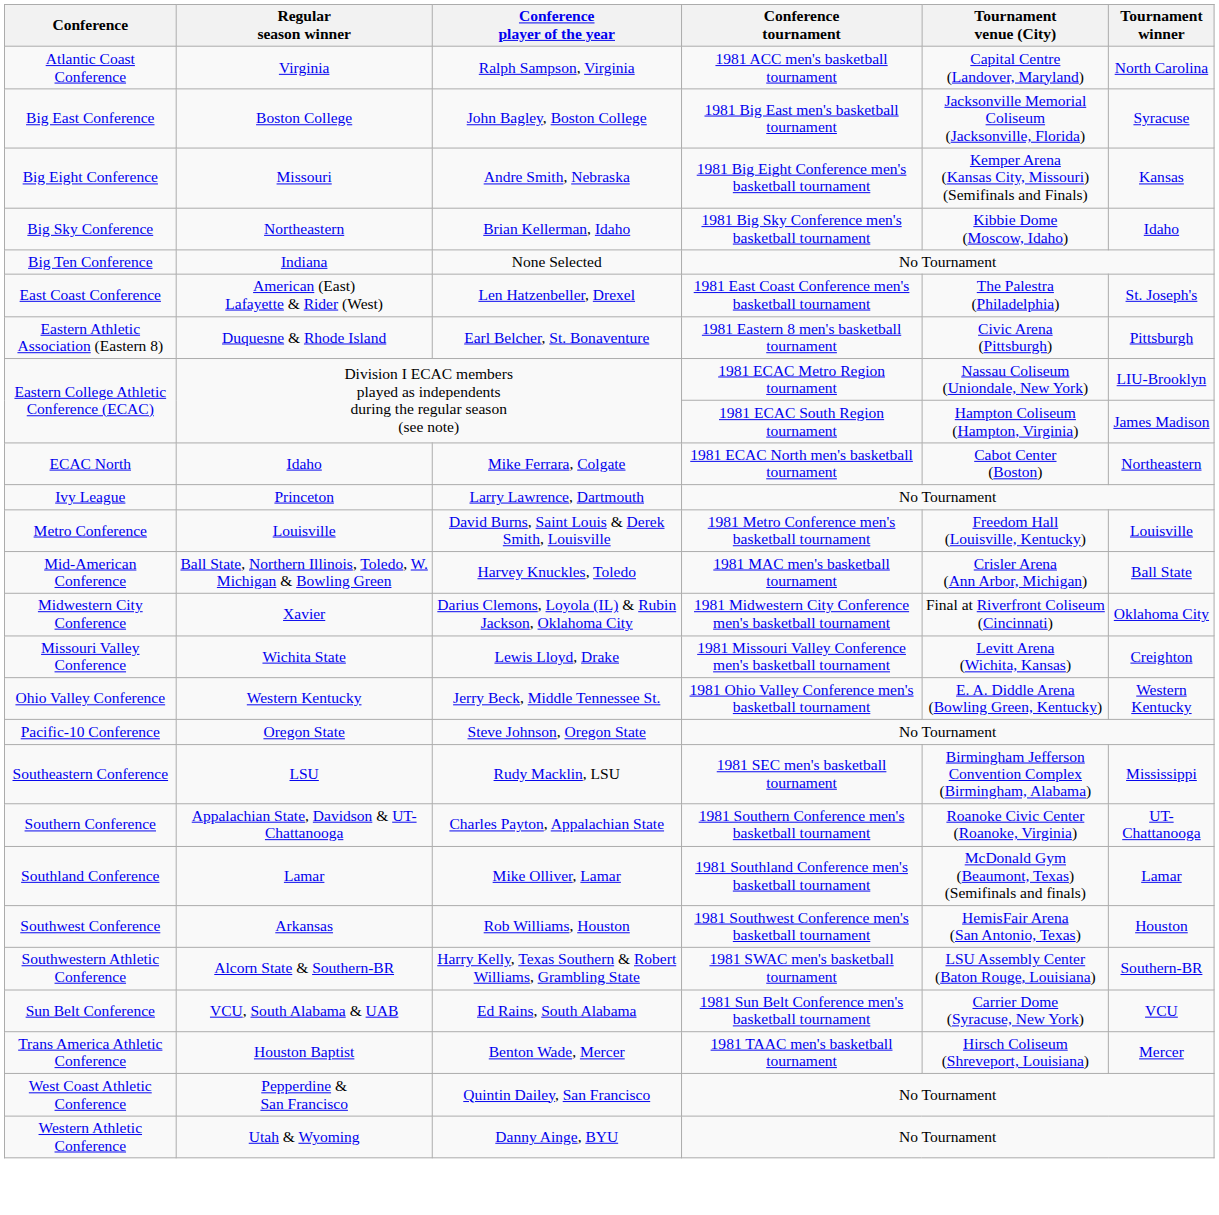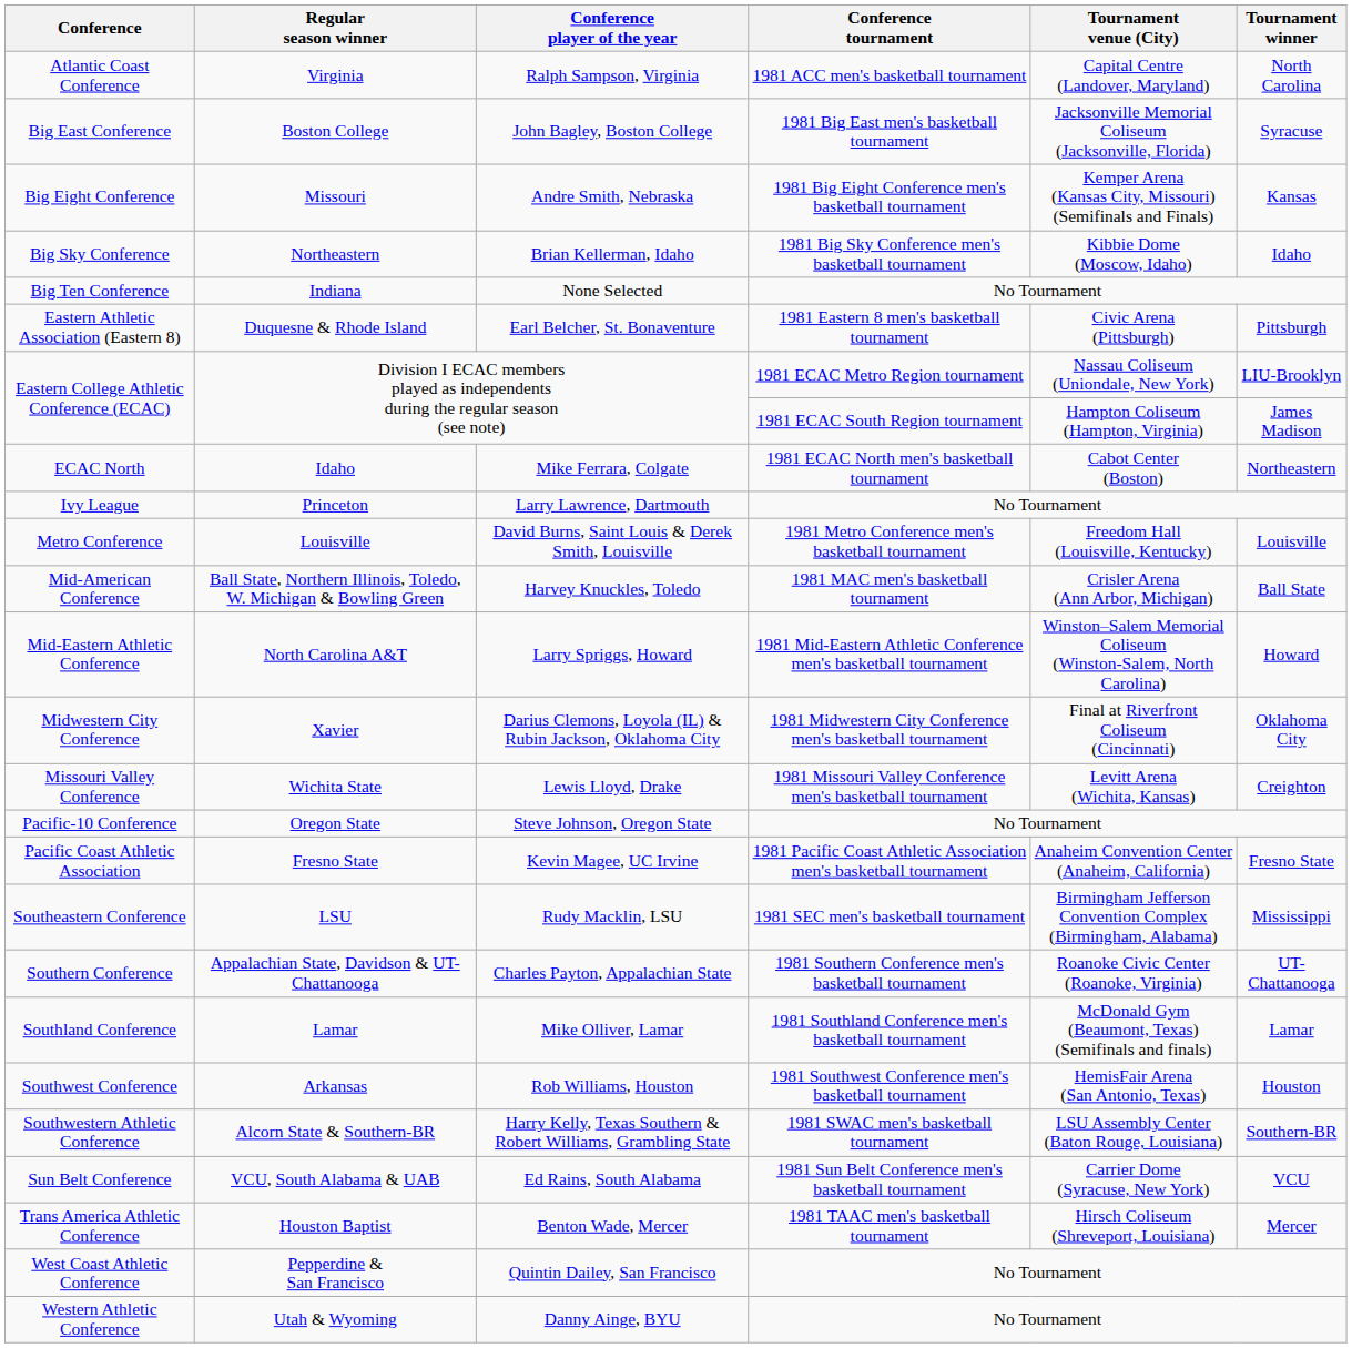 <table class="wikitable" style="text-align:center;">
 <tr>
 <th>Conference</th>
 <th>Regular <br> season winner</th>
 <th><a href='#'>Conference <br> player of the year</a></th>
 <th>Conference <br> tournament</th>
 <th>Tournament <br> venue (City)</th>
 <th>Tournament <br> winner</th>
 </tr>
 <tr>
 <td><a href='#'>Atlantic Coast Conference</a></td>
 <td><a href='#'>Virginia</a></td>
 <td><a href='#'>Ralph Sampson</a>, <a href='#'>Virginia</a></td>
 <td><a href='#'>1981 ACC men's basketball tournament</a></td>
 <td><a href='#'>Capital Centre</a><br>(<a href='#'>Landover, Maryland</a>)</td>
 <td><a href='#'>North Carolina</a></td>
 </tr>
 <tr>
 <td><a href='#'>Big East Conference</a></td>
 <td><a href='#'>Boston College</a></td>
 <td><a href='#'>John Bagley</a>, <a href='#'>Boston College</a></td>
 <td><a href='#'>1981 Big East men's basketball tournament</a></td>
 <td><a href='#'>Jacksonville Memorial Coliseum</a><br>(<a href='#'>Jacksonville, Florida</a>)</td>
 <td><a href='#'>Syracuse</a></td>
 </tr>
 <tr>
 <td><a href='#'>Big Eight Conference</a></td>
 <td><a href='#'>Missouri</a></td>
 <td><a href='#'>Andre Smith</a>, <a href='#'>Nebraska</a></td>
 <td><a href='#'>1981 Big Eight Conference men's basketball tournament</a></td>
 <td><a href='#'>Kemper Arena</a><br>(<a href='#'>Kansas City, Missouri</a>)<br>(Semifinals and Finals)</td>
 <td><a href='#'>Kansas</a></td>
 </tr>
 <tr>
 <td><a href='#'>Big Sky Conference</a></td>
 <td><a href='#'>Northeastern</a></td>
 <td><a href='#'>Brian Kellerman</a>, <a href='#'>Idaho</a></td>
 <td><a href='#'>1981 Big Sky Conference men's basketball tournament</a></td>
 <td><a href='#'>Kibbie Dome</a><br>(<a href='#'>Moscow, Idaho</a>)</td>
 <td><a href='#'>Idaho</a></td>
 </tr>
 <tr>
 <td><a href='#'>Big Ten Conference</a></td>
 <td><a href='#'>Indiana</a></td>
 <td>None Selected</td>
 <td colspan=3>No Tournament</td>
-</tr>
-<tr>
-<td><a href='#'>East Coast Conference</a></td>
-<td><a href='#'>American</a> (East)<br> <a href='#'>Lafayette</a> & <a href='#'>Rider</a> (West)</td>
-<td><a href='#'>Len Hatzenbeller</a>, <a href='#'>Drexel</a></td>
-<td><a href='#'>1981 East Coast Conference men's basketball tournament</a></td>
-<td><a href='#'>The Palestra</a><br>(<a href='#'>Philadelphia</a>)</td>
-<td><a href='#'>St. Joseph's</a></td>
 </tr>
 <tr>
 <td><a href='#'>Eastern Athletic Association</a> (Eastern 8)</td>
 <td><a href='#'>Duquesne</a> & <a href='#'>Rhode Island</a></td>
 <td><a href='#'>Earl Belcher</a>, <a href='#'>St. Bonaventure</a></td>
 <td><a href='#'>1981 Eastern 8 men's basketball tournament</a></td>
 <td><a href='#'>Civic Arena</a> <br>(<a href='#'>Pittsburgh</a>)</td>
 <td><a href='#'>Pittsburgh</a></td>
 </tr>
 <tr>
 <td rowspan=2><a href='#'>Eastern College Athletic<br>Conference (ECAC)</a></td>
 <td colspan=2 rowspan=2>Division I ECAC members<br>played as independents<br>during the regular season<br>(see note)</td>
 <td><a href='#'>1981 ECAC Metro Region tournament</a></td>
 <td><a href='#'>Nassau Coliseum</a><br>(<a href='#'>Uniondale, New York</a>)</td>
 <td><a href='#'>LIU-Brooklyn</a></td>
 </tr>
 <tr>
 <td><a href='#'>1981 ECAC South Region tournament</a></td>
 <td><a href='#'>Hampton Coliseum</a><br>(<a href='#'>Hampton, Virginia</a>)</td>
 <td><a href='#'>James Madison</a></td>
 </tr>
 <tr>
 <td><a href='#'>ECAC North</a></td>
 <td><a href='#'>Idaho</a></td>
 <td><a href='#'>Mike Ferrara</a>, <a href='#'>Colgate</a></td>
 <td><a href='#'>1981 ECAC North men's basketball tournament</a></td>
 <td><a href='#'>Cabot Center</a><br>(<a href='#'>Boston</a>)</td>
 <td><a href='#'>Northeastern</a></td>
 </tr>
 <tr>
 <td><a href='#'>Ivy League</a></td>
 <td><a href='#'>Princeton</a></td>
 <td><a href='#'>Larry Lawrence</a>, <a href='#'>Dartmouth</a></td>
 <td colspan=3>No Tournament</td>
 </tr>
 <tr>
 <td><a href='#'>Metro Conference</a></td>
 <td><a href='#'>Louisville</a></td>
 <td><a href='#'>David Burns</a>, <a href='#'>Saint Louis</a> & <a href='#'>Derek Smith</a>, <a href='#'>Louisville</a></td>
 <td><a href='#'>1981 Metro Conference men's basketball tournament</a></td>
 <td><a href='#'>Freedom Hall</a><br>(<a href='#'>Louisville, Kentucky</a>)</td>
 <td><a href='#'>Louisville</a></td>
 </tr>
 <tr>
 <td><a href='#'>Mid-American Conference</a></td>
 <td><a href='#'>Ball State</a>, <a href='#'>Northern Illinois</a>, <a href='#'>Toledo</a>, <a href='#'>W. Michigan</a> & <a href='#'>Bowling Green</a></td>
 <td><a href='#'>Harvey Knuckles</a>, <a href='#'>Toledo</a></td>
 <td><a href='#'>1981 MAC men's basketball tournament</a></td>
 <td><a href='#'>Crisler Arena</a><br>(<a href='#'>Ann Arbor, Michigan</a>)</td>
 <td><a href='#'>Ball State</a></td>
 </tr>
 <tr>
+<td><a href='#'>Mid-Eastern Athletic Conference</a></td>
+<td><a href='#'>North Carolina A&T</a></td>
+<td><a href='#'>Larry Spriggs</a>, <a href='#'>Howard</a></td>
+<td><a href='#'>1981 Mid-Eastern Athletic Conference men's basketball tournament</a></td>
+<td><a href='#'>Winston–Salem Memorial Coliseum</a><br>(<a href='#'>Winston-Salem, North Carolina</a>)</td>
+<td><a href='#'>Howard</a></td>
+</tr>
+<tr>
 <td><a href='#'>Midwestern City Conference</a></td>
 <td><a href='#'>Xavier</a></td>
 <td><a href='#'>Darius Clemons</a>, <a href='#'>Loyola (IL)</a> & <a href='#'>Rubin Jackson</a>, <a href='#'>Oklahoma City</a></td>
 <td><a href='#'>1981 Midwestern City Conference men's basketball tournament</a></td>
 <td>Final at <a href='#'>Riverfront Coliseum</a><br>(<a href='#'>Cincinnati</a>)</td>
 <td><a href='#'>Oklahoma City</a></td>
 </tr>
 <tr>
 <td><a href='#'>Missouri Valley Conference</a></td>
 <td><a href='#'>Wichita State</a></td>
 <td><a href='#'>Lewis Lloyd</a>, <a href='#'>Drake</a></td>
 <td><a href='#'>1981 Missouri Valley Conference men's basketball tournament</a></td>
 <td><a href='#'>Levitt Arena</a><br>(<a href='#'>Wichita, Kansas</a>)</td>
 <td><a href='#'>Creighton</a></td>
 </tr>
 <tr>
-<td><a href='#'>Ohio Valley Conference</a></td>
-<td><a href='#'>Western Kentucky</a></td>
-<td><a href='#'>Jerry Beck</a>, <a href='#'>Middle Tennessee St.</a></td>
-<td><a href='#'>1981 Ohio Valley Conference men's basketball tournament</a></td>
-<td><a href='#'>E. A. Diddle Arena</a><br>(<a href='#'>Bowling Green, Kentucky</a>)</td>
-<td><a href='#'>Western Kentucky</a></td>
-</tr>
-<tr>
 <td><a href='#'>Pacific-10 Conference</a></td>
 <td><a href='#'>Oregon State</a></td>
 <td><a href='#'>Steve Johnson</a>, <a href='#'>Oregon State</a></td>
 <td colspan=3>No Tournament</td>
+</tr>
+<tr>
+<td><a href='#'>Pacific Coast Athletic Association</a></td>
+<td><a href='#'>Fresno State</a></td>
+<td><a href='#'>Kevin Magee</a>, <a href='#'>UC Irvine</a></td>
+<td><a href='#'>1981 Pacific Coast Athletic Association men's basketball tournament</a></td>
+<td><a href='#'>Anaheim Convention Center</a><br>(<a href='#'>Anaheim, California</a>)</td>
+<td><a href='#'>Fresno State</a></td>
 </tr>
 <tr>
 <td><a href='#'>Southeastern Conference</a></td>
 <td><a href='#'>LSU</a></td>
 <td><a href='#'>Rudy Macklin</a>, LSU</td>
 <td><a href='#'>1981 SEC men's basketball tournament</a></td>
 <td><a href='#'>Birmingham Jefferson Convention Complex</a><br>(<a href='#'>Birmingham, Alabama</a>)</td>
 <td><a href='#'>Mississippi</a></td>
 </tr>
 <tr>
 <td><a href='#'>Southern Conference</a></td>
 <td><a href='#'>Appalachian State</a>, <a href='#'>Davidson</a> & <a href='#'>UT-Chattanooga</a></td>
 <td><a href='#'>Charles Payton</a>, <a href='#'>Appalachian State</a></td>
 <td><a href='#'>1981 Southern Conference men's basketball tournament</a></td>
 <td><a href='#'>Roanoke Civic Center</a><br>(<a href='#'>Roanoke, Virginia</a>)</td>
 <td><a href='#'>UT-Chattanooga</a></td>
 </tr>
 <tr>
 <td><a href='#'>Southland Conference</a></td>
 <td><a href='#'>Lamar</a></td>
 <td><a href='#'>Mike Olliver</a>, <a href='#'>Lamar</a></td>
 <td><a href='#'>1981 Southland Conference men's basketball tournament</a></td>
 <td><a href='#'>McDonald Gym</a><br>(<a href='#'>Beaumont, Texas</a>) (Semifinals and finals)</td>
 <td><a href='#'>Lamar</a></td>
 </tr>
 <tr>
 <td><a href='#'>Southwest Conference</a></td>
 <td><a href='#'>Arkansas</a></td>
 <td><a href='#'>Rob Williams</a>, <a href='#'>Houston</a></td>
 <td><a href='#'>1981 Southwest Conference men's basketball tournament</a></td>
 <td><a href='#'>HemisFair Arena</a><br>(<a href='#'>San Antonio, Texas</a>)</td>
 <td><a href='#'>Houston</a></td>
 </tr>
 <tr>
 <td><a href='#'>Southwestern Athletic Conference</a></td>
 <td><a href='#'>Alcorn State</a> & <a href='#'>Southern-BR</a></td>
 <td><a href='#'>Harry Kelly</a>, <a href='#'>Texas Southern</a> & <a href='#'>Robert Williams</a>, <a href='#'>Grambling State</a></td>
 <td><a href='#'>1981 SWAC men's basketball tournament</a></td>
 <td><a href='#'>LSU Assembly Center</a><br>(<a href='#'>Baton Rouge, Louisiana</a>)</td>
 <td><a href='#'>Southern-BR</a></td>
 </tr>
 <tr>
 <td><a href='#'>Sun Belt Conference</a></td>
 <td><a href='#'>VCU</a>, <a href='#'>South Alabama</a> & <a href='#'>UAB</a></td>
 <td><a href='#'>Ed Rains</a>, <a href='#'>South Alabama</a></td>
 <td><a href='#'>1981 Sun Belt Conference men's basketball tournament</a></td>
 <td><a href='#'>Carrier Dome</a><br>(<a href='#'>Syracuse, New York</a>)</td>
 <td><a href='#'>VCU</a></td>
 </tr>
 <tr>
 <td><a href='#'>Trans America Athletic Conference</a></td>
 <td><a href='#'>Houston Baptist</a></td>
 <td><a href='#'>Benton Wade</a>, <a href='#'>Mercer</a></td>
 <td><a href='#'>1981 TAAC men's basketball tournament</a></td>
 <td><a href='#'>Hirsch Coliseum</a><br>(<a href='#'>Shreveport, Louisiana</a>)</td>
 <td><a href='#'>Mercer</a></td>
 </tr>
 <tr>
 <td><a href='#'>West Coast Athletic Conference</a></td>
 <td><a href='#'>Pepperdine</a> &<br><a href='#'>San Francisco</a></td>
 <td><a href='#'>Quintin Dailey</a>, <a href='#'>San Francisco</a></td>
 <td colspan=3>No Tournament</td>
 </tr>
 <tr>
 <td><a href='#'>Western Athletic Conference</a></td>
 <td><a href='#'>Utah</a> & <a href='#'>Wyoming</a></td>
 <td><a href='#'>Danny Ainge</a>, <a href='#'>BYU</a></td>
 <td colspan=3>No Tournament</td>
 </tr>
 </table>
